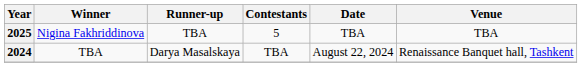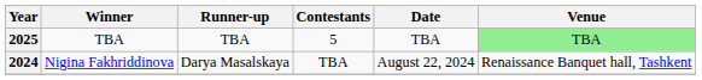 <table class="wikitable" style="text-align:center;">
 <tr>
 <th>Year</th>
 <th>Winner</th>
 <th>Runner-up</th>
 <th>Contestants</th>
 <th>Date</th>
 <th>Venue</th>
 </tr>
 <tr>
 <th>2025</th>
-<td><a href='#'>Nigina Fakhriddinova</a></td>
+<td>TBA</td>
 <td>TBA</td>
 <td>5</td>
 <td>TBA</td>
-<td>TBA</td>
+<td style="background: lightgreen;">TBA</td>
 </tr>
 <tr>
 <th>2024</th>
-<td>TBA</td>
+<td><a href='#'>Nigina Fakhriddinova</a></td>
 <td>Darya Masalskaya</td>
 <td>TBA</td>
 <td>August 22, 2024</td>
 <td>Renaissance Banquet hall, <a href='#'>Tashkent</a></td>
 </tr>
 <tr>
 </tr>
 </table>
